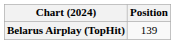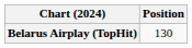 <table class="wikitable plainrowheaders" style="text-align:center">
 <tr>
 <th scope="col">Chart (2024)</th>
 <th scope="col">Position</th>
 </tr>
 <tr>
 <th scope="row">Belarus Airplay (TopHit)</th>
-<td>139</td>
+<td>130</td>
 </tr>
 </table>
